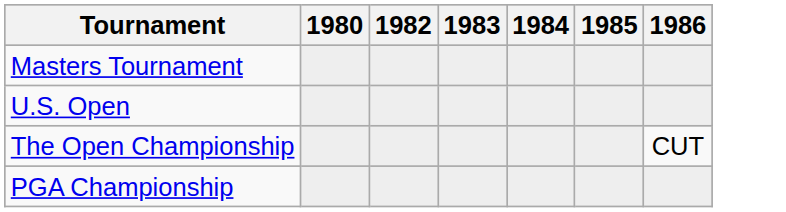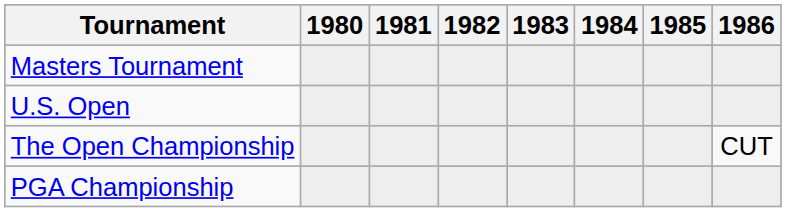 <table class="wikitable" style="font-size:95%;text-align:center;">
 <tr>
 <th>Tournament</th>
 <th>1980</th>
+<th>1981</th>
 <th>1982</th>
 <th>1983</th>
 <th>1984</th>
 <th>1985</th>
 <th>1986</th>
 </tr>
 <tr>
 <td align=left><a href='#'>Masters Tournament</a></td>
+<td style="background:#eeeeee;"></td>
 <td style="background:#eeeeee;"></td>
 <td style="background:#eeeeee;"></td>
 <td style="background:#eeeeee;"></td>
 <td style="background:#eeeeee;"></td>
 <td style="background:#eeeeee;"></td>
 <td style="background:#eeeeee;"></td>
 </tr>
 <tr>
 <td align=left><a href='#'>U.S. Open</a></td>
 <td style="background:#eeeeee;"></td>
 <td style="background:#eeeeee;"></td>
 <td style="background:#eeeeee;"></td>
 <td style="background:#eeeeee;"></td>
 <td style="background:#eeeeee;"></td>
 <td style="background:#eeeeee;"></td>
+<td style="background:#eeeeee;"></td>
 </tr>
 <tr>
 <td align=left><a href='#'>The Open Championship</a></td>
+<td style="background:#eeeeee;"></td>
 <td style="background:#eeeeee;"></td>
 <td style="background:#eeeeee;"></td>
 <td style="background:#eeeeee;"></td>
 <td style="background:#eeeeee;"></td>
 <td style="background:#eeeeee;"></td>
 <td>CUT</td>
 </tr>
 <tr>
 <td align=left><a href='#'>PGA Championship</a></td>
 <td style="background:#eeeeee;"></td>
 <td style="background:#eeeeee;"></td>
 <td style="background:#eeeeee;"></td>
 <td style="background:#eeeeee;"></td>
 <td style="background:#eeeeee;"></td>
 <td style="background:#eeeeee;"></td>
+<td style="background:#eeeeee;"></td>
 </tr>
 </table>
